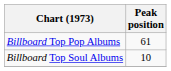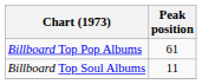 <table class="wikitable">
 <tr>
 <th>Chart (1973)</th>
 <th>Peak<br>position</th>
 </tr>
 <tr>
 <td><a href='#'><em>Billboard</em> Top Pop Albums</a></td>
 <td align=center>61</td>
 </tr>
 <tr>
 <td><em>Billboard</em> <a href='#'>Top Soul Albums</a></td>
-<td align=center>10</td>
+<td align=center>11</td>
 </tr>
 <tr>
 </tr>
 </table>
